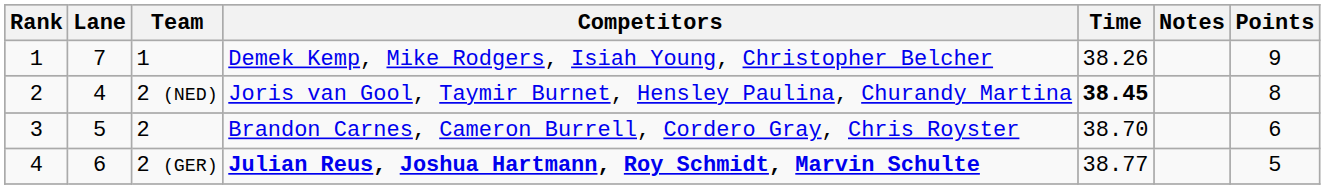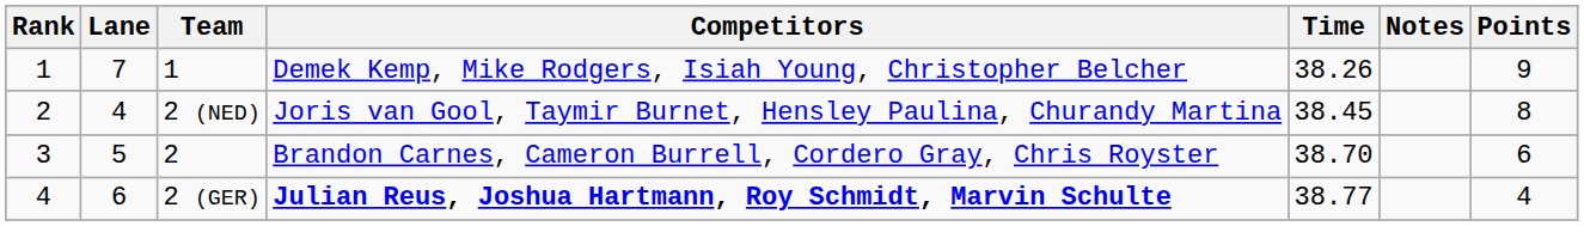 <table class="wikitable sortable" style="text-align:center">
 <tr>
 <th>Rank</th>
 <th>Lane</th>
 <th>Team</th>
 <th>Competitors</th>
 <th>Time</th>
 <th>Notes</th>
 <th>Points</th>
 </tr>
 <tr>
 <td>1</td>
 <td>7</td>
 <td align=left> 1</td>
 <td align=left><a href='#'>Demek Kemp</a>, <a href='#'>Mike Rodgers</a>, <a href='#'>Isiah Young</a>, <a href='#'>Christopher Belcher</a></td>
 <td>38.26</td>
 <td></td>
 <td>9</td>
 </tr>
 <tr>
 <td>2</td>
 <td>4</td>
 <td align=left> 2 <small>(NED)</small></td>
 <td align=left><a href='#'>Joris van Gool</a>, <a href='#'>Taymir Burnet</a>, <a href='#'>Hensley Paulina</a>, <a href='#'>Churandy Martina</a></td>
-<td><strong>38.45</strong></td>
+<td>38.45</td>
 <td></td>
 <td>8</td>
 </tr>
 <tr>
 <td>3</td>
 <td>5</td>
 <td align=left> 2</td>
 <td align=left><a href='#'>Brandon Carnes</a>, <a href='#'>Cameron Burrell</a>, <a href='#'>Cordero Gray</a>, <a href='#'>Chris Royster</a></td>
 <td>38.70</td>
 <td></td>
 <td>6</td>
 </tr>
 <tr>
 <td>4</td>
 <td>6</td>
 <td align=left> 2 <small>(GER)</small></td>
 <td align=left><strong><a href='#'>Julian Reus</a>, <a href='#'>Joshua Hartmann</a>, <a href='#'>Roy Schmidt</a>, <a href='#'>Marvin Schulte</a></strong></td>
 <td>38.77</td>
 <td></td>
-<td>5</td>
+<td>4</td>
 </tr>
 </table>
